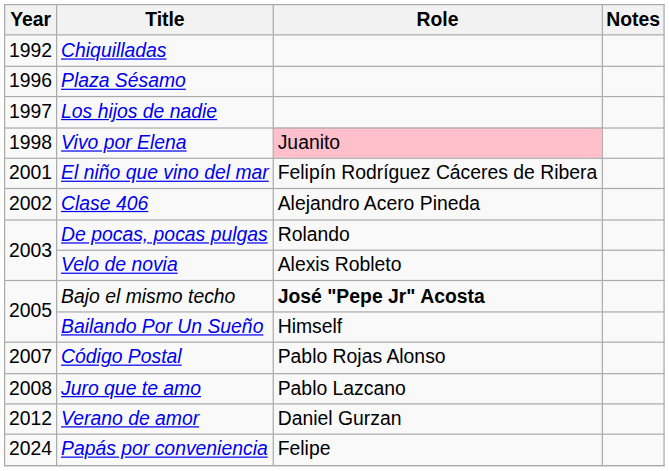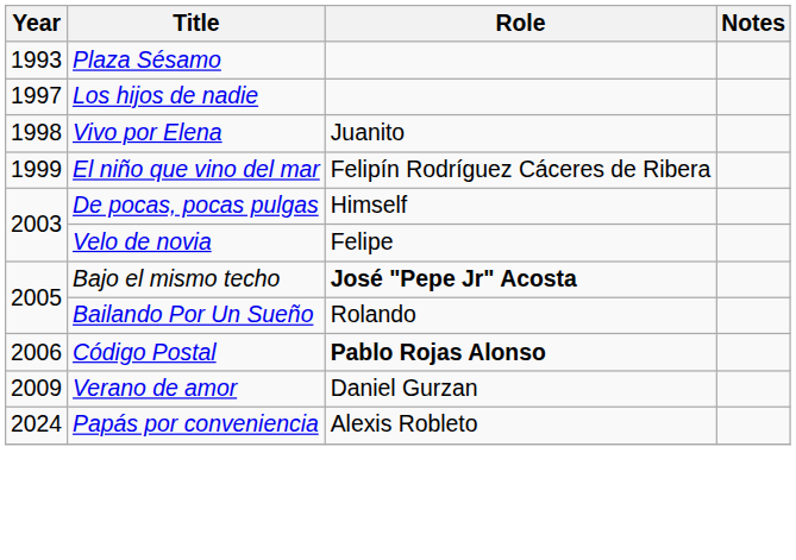 <table class="wikitable sortable">
 <tr>
 <th>Year</th>
 <th>Title</th>
 <th>Role</th>
 <th>Notes</th>
 </tr>
 <tr>
-<td>1992</td>
-<td><em><a href='#'>Chiquilladas</a></em></td>
-<td></td>
-<td></td>
-</tr>
-<tr>
-<td>1996</td>
+<td>1993</td>
 <td><em><a href='#'>Plaza Sésamo</a></em></td>
 <td></td>
 <td></td>
 </tr>
 <tr>
 <td>1997</td>
 <td><em><a href='#'>Los hijos de nadie</a></em></td>
 <td></td>
 <td></td>
 </tr>
 <tr>
 <td>1998</td>
 <td><em><a href='#'>Vivo por Elena</a></em></td>
-<td style="background: pink;">Juanito</td>
+<td>Juanito</td>
 <td></td>
 </tr>
 <tr>
-<td>2001</td>
+<td>1999</td>
 <td><em><a href='#'>El niño que vino del mar</a></em></td>
 <td>Felipín Rodríguez Cáceres de Ribera</td>
 <td></td>
 </tr>
 <tr>
-<td>2002</td>
-<td><em><a href='#'>Clase 406</a></em></td>
-<td>Alejandro Acero Pineda</td>
-<td></td>
-</tr>
-<tr>
 <td rowspan=2>2003</td>
 <td><em><a href='#'>De pocas, pocas pulgas</a></em></td>
-<td>Rolando</td>
+<td>Himself</td>
 <td></td>
 </tr>
 <tr>
 <td><em><a href='#'>Velo de novia</a></em></td>
-<td>Alexis Robleto</td>
+<td>Felipe</td>
 <td></td>
 </tr>
 <tr>
 <td rowspan=2>2005</td>
 <td><em>Bajo el mismo techo</em></td>
 <td><strong>José "Pepe Jr" Acosta</strong></td>
 <td></td>
 </tr>
 <tr>
 <td><em><a href='#'>Bailando Por Un Sueño</a></em></td>
-<td>Himself</td>
+<td>Rolando</td>
 <td></td>
 </tr>
 <tr>
-<td>2007</td>
+<td>2006</td>
 <td><em><a href='#'>Código Postal</a></em></td>
-<td>Pablo Rojas Alonso</td>
+<td><strong>Pablo Rojas Alonso</strong></td>
 <td></td>
 </tr>
 <tr>
-<td>2008</td>
-<td><em><a href='#'>Juro que te amo</a></em></td>
-<td>Pablo Lazcano</td>
-<td></td>
-</tr>
-<tr>
-<td>2012</td>
+<td>2009</td>
 <td><em><a href='#'>Verano de amor</a></em></td>
 <td>Daniel Gurzan</td>
 <td></td>
 </tr>
 <tr>
 <td>2024</td>
 <td><em><a href='#'>Papás por conveniencia</a></em></td>
-<td>Felipe</td>
+<td>Alexis Robleto</td>
 <td></td>
 </tr>
 <tr>
 </tr>
 </table>
